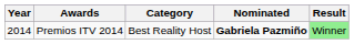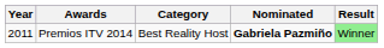 <table class="wikitable">
 <tr style="background:#96c; text-align:center;">
 <th style="text-align:center;">Year</th>
 <th>Awards</th>
 <th>Category</th>
 <th>Nominated</th>
 <th>Result</th>
 </tr>
 <tr>
-<td>2014</td>
+<td>2011</td>
 <td>Premios ITV 2014</td>
 <td>Best Reality Host</td>
 <td><strong>Gabriela Pazmiño</strong></td>
 <td style="background:LightGreen;">Winner</td>
 </tr>
 </table>
